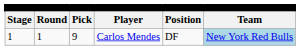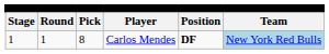 <table class="wikitable sortable" style="text-align:center; font-size:90%; text-align:left;">
 <tr style="border-spacing: 2px; border: 2px solid black;">
 <td colspan="7" bgcolor="#000000" color="#000000" border="#FED000" align="center"><strong></strong></td>
 </tr>
 <tr>
 <th><strong>Stage</strong></th>
 <th><strong>Round</strong></th>
 <th><strong>Pick</strong></th>
 <th><strong>Player</strong></th>
 <th><strong>Position</strong></th>
 <th><strong>Team</strong></th>
 </tr>
 <tr>
 <td>1</td>
 <td>1</td>
-<td>9</td>
+<td>8</td>
 <td> <a href='#'>Carlos Mendes</a></td>
-<td>DF</td>
+<td><strong>DF</strong></td>
 <td style="background: lightblue;"><a href='#'>New York Red Bulls</a></td>
 </tr>
 </table>
